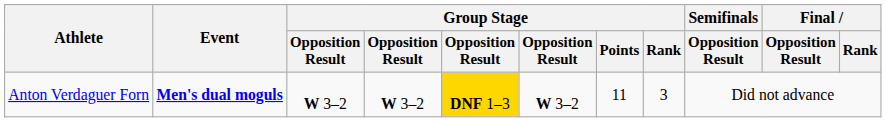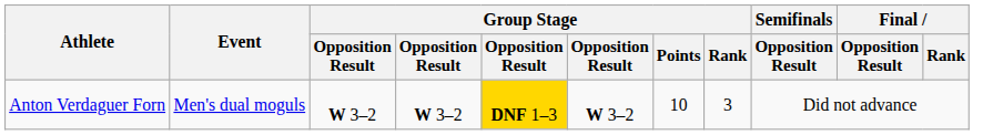 <table class="wikitable" style="font-size:90%">
 <tr>
 <th rowspan="2">Athlete</th>
 <th rowspan="2">Event</th>
 <th colspan=6>Group Stage</th>
 <th>Semifinals</th>
 <th colspan=2>Final / </th>
 </tr>
 <tr style="font-size:95%">
 <th>Opposition<br>Result</th>
 <th>Opposition<br>Result</th>
 <th>Opposition<br>Result</th>
 <th>Opposition<br>Result</th>
 <th>Points</th>
 <th>Rank</th>
 <th>Opposition<br>Result</th>
 <th>Opposition<br>Result</th>
 <th>Rank</th>
 </tr>
 <tr align=center>
 <td align=left><a href='#'>Anton Verdaguer Forn</a></td>
-<td align=left><strong><a href='#'>Men's dual moguls</a></strong></td>
+<td align=left><a href='#'>Men's dual moguls</a></td>
 <td><br><strong>W</strong> 3–2</td>
 <td><br><strong>W</strong> 3–2</td>
 <td style="background: gold;"><br><strong>DNF</strong> 1–3</td>
 <td><br><strong>W</strong> 3–2</td>
-<td>11</td>
+<td>10</td>
 <td>3</td>
 <td colspan=3>Did not advance</td>
 </tr>
 </table>
